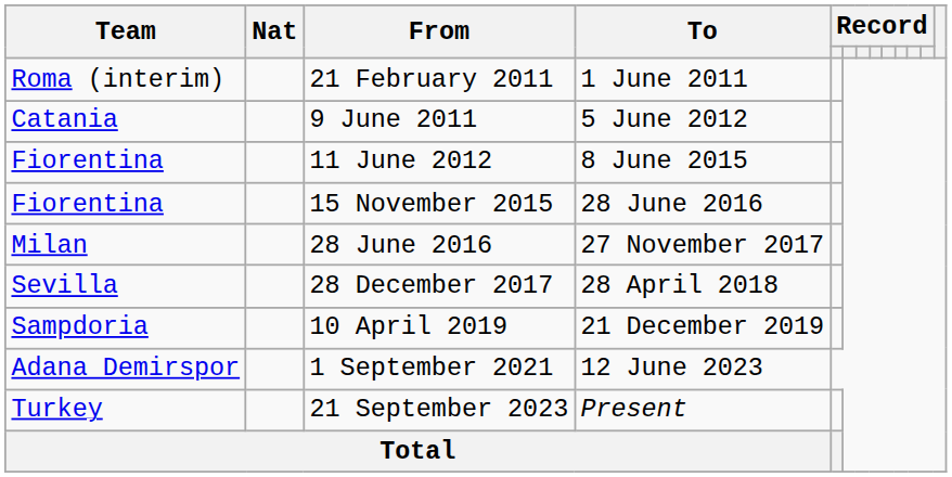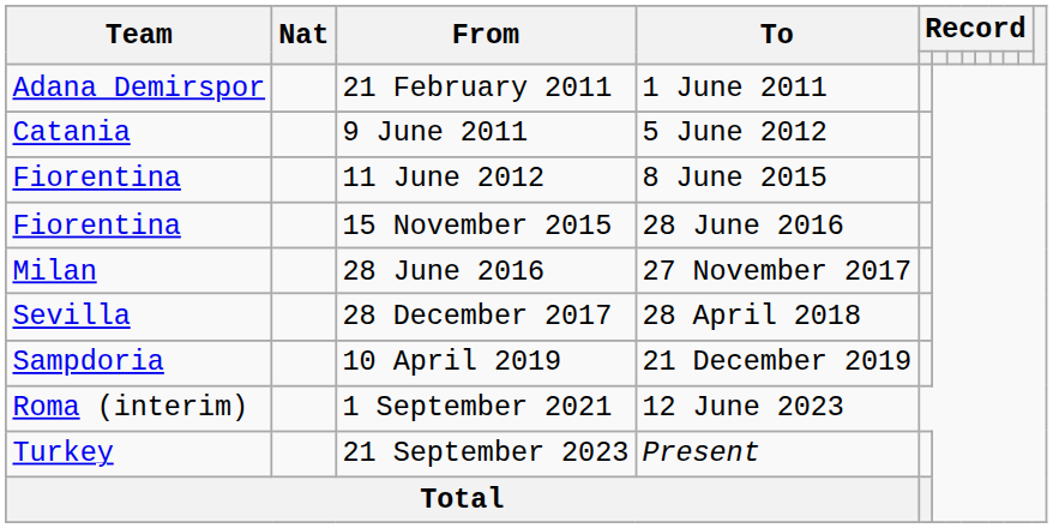 <table class="wikitable" style="text-align:center">
 <tr>
 <th rowspan="2">Team</th>
 <th rowspan="2">Nat</th>
 <th rowspan="2">From</th>
 <th rowspan="2">To</th>
 <th colspan="8">Record</th>
 <th rowspan=2></th>
 </tr>
 <tr>
 <th></th>
 <th></th>
 <th></th>
 <th></th>
 <th></th>
 <th></th>
 <th></th>
 <th></th>
 </tr>
 <tr>
-<td align=left><a href='#'>Roma</a> (interim)</td>
+<td align=left><a href='#'>Adana Demirspor</a></td>
 <td></td>
 <td align=left>21 February 2011</td>
 <td align=left>1 June 2011<br></td>
 <td></td>
 </tr>
 <tr>
 <td align=left><a href='#'>Catania</a></td>
 <td></td>
 <td align=left>9 June 2011</td>
 <td align=left>5 June 2012<br></td>
 <td></td>
 </tr>
 <tr>
 <td align=left><a href='#'>Fiorentina</a></td>
 <td></td>
 <td align=left>11 June 2012</td>
 <td align=left>8 June 2015<br></td>
 <td></td>
 </tr>
 <tr>
 <td align=left><a href='#'>Fiorentina</a></td>
 <td></td>
 <td align=left>15 November 2015</td>
 <td align=left>28 June 2016<br></td>
 <td></td>
 </tr>
 <tr>
 <td align=left><a href='#'>Milan</a></td>
 <td></td>
 <td align=left>28 June 2016</td>
 <td align=left>27 November 2017<br></td>
 <td></td>
 </tr>
 <tr>
 <td align=left><a href='#'>Sevilla</a></td>
 <td></td>
 <td align=left>28 December 2017</td>
 <td align=left>28 April 2018<br></td>
 <td></td>
 </tr>
 <tr>
 <td align=left><a href='#'>Sampdoria</a></td>
 <td></td>
 <td align=left>10 April 2019</td>
 <td align=left>21 December 2019<br></td>
 <td></td>
 </tr>
 <tr>
-<td align=left><a href='#'>Adana Demirspor</a></td>
+<td align=left><a href='#'>Roma</a> (interim)</td>
 <td></td>
 <td align=left>1 September 2021</td>
 <td align=left>12 June 2023<br></td>
 </tr>
 <tr>
 <td align=left><a href='#'>Turkey</a></td>
 <td></td>
 <td align=left>21 September 2023</td>
 <td align=left><em>Present</em><br></td>
 <td></td>
 </tr>
 <tr>
 <th colspan="4">Total<br></th>
 <th></th>
 </tr>
 </table>
